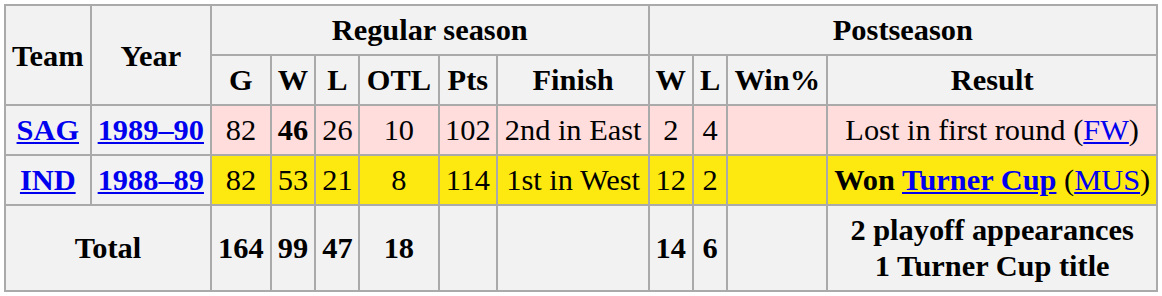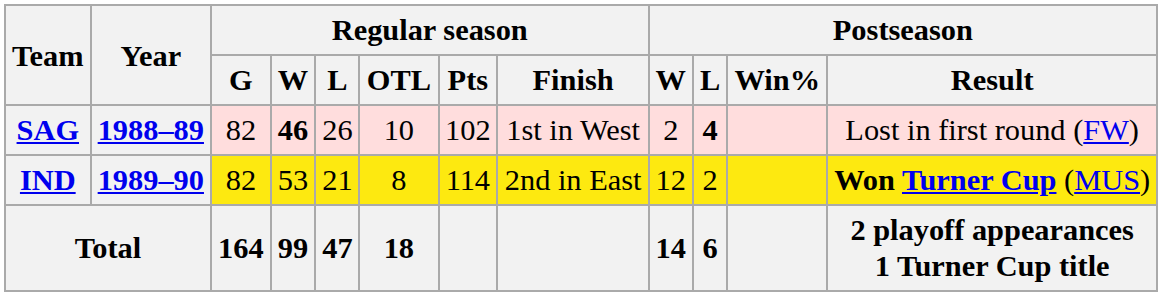 <table class="wikitable" style="font-size:95%; text-align:center;">
 <tr>
 <th rowspan="2">Team</th>
 <th rowspan="2">Year</th>
 <th colspan="6">Regular season</th>
 <th colspan="4">Postseason</th>
 </tr>
 <tr>
 <th>G</th>
 <th>W</th>
 <th>L</th>
 <th>OTL</th>
 <th>Pts</th>
 <th>Finish</th>
 <th>W</th>
 <th>L</th>
 <th>Win%</th>
 <th>Result</th>
 </tr>
 <tr style="background:#fdd;">
 <th><a href='#'>SAG</a></th>
-<th><a href='#'>1989–90</a></th>
+<th><a href='#'>1988–89</a></th>
 <td>82</td>
 <td><strong>46</strong></td>
 <td>26</td>
 <td>10</td>
 <td>102</td>
-<td>2nd in East</td>
+<td>1st in West</td>
 <td>2</td>
-<td>4</td>
+<td><strong>4</strong></td>
 <td></td>
 <td>Lost in first round (<a href='#'>FW</a>)</td>
 </tr>
 <tr style="background:#FDE910;">
 <th><a href='#'>IND</a></th>
-<th><a href='#'>1988–89</a></th>
+<th><a href='#'>1989–90</a></th>
 <td>82</td>
 <td>53</td>
 <td>21</td>
 <td>8</td>
 <td>114</td>
-<td>1st in West</td>
+<td>2nd in East</td>
 <td>12</td>
 <td>2</td>
 <td></td>
 <td><strong>Won <a href='#'>Turner Cup</a></strong> (<a href='#'>MUS</a>)</td>
 </tr>
 <tr>
 <th colspan="2">Total</th>
 <th>164</th>
 <th>99</th>
 <th>47</th>
 <th>18</th>
 <th> </th>
 <th> </th>
 <th>14</th>
 <th>6</th>
 <th></th>
 <th>2 playoff appearances<br>1 Turner Cup title</th>
 </tr>
 </table>
